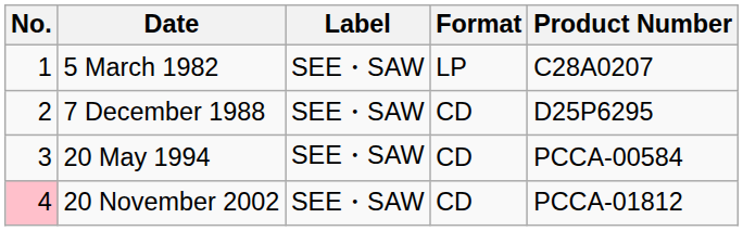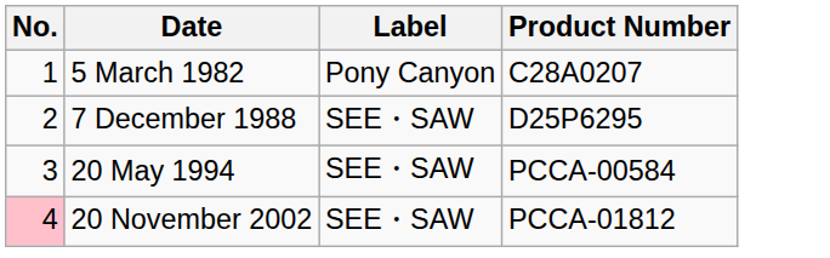 <table class="wikitable" style="white-space:nowrap">
 <tr>
 <th>No.</th>
 <th>Date</th>
 <th>Label</th>
-<th>Format</th>
 <th>Product Number</th>
 </tr>
 <tr>
 <td style="text-align:right">1</td>
 <td>5 March 1982</td>
-<td>SEE・SAW</td>
-<td>LP</td>
+<td>Pony Canyon</td>
 <td>C28A0207</td>
 </tr>
 <tr>
 <td style="text-align:right">2</td>
 <td>7 December 1988</td>
 <td>SEE・SAW</td>
-<td>CD</td>
 <td>D25P6295</td>
 </tr>
 <tr>
 <td style="text-align:right">3</td>
 <td>20 May 1994</td>
 <td>SEE・SAW</td>
-<td>CD</td>
 <td>PCCA-00584</td>
 </tr>
 <tr>
 <td style="background: pink; text-align:right">4</td>
 <td>20 November 2002</td>
 <td>SEE・SAW</td>
-<td>CD</td>
 <td>PCCA-01812</td>
 </tr>
 </table>
